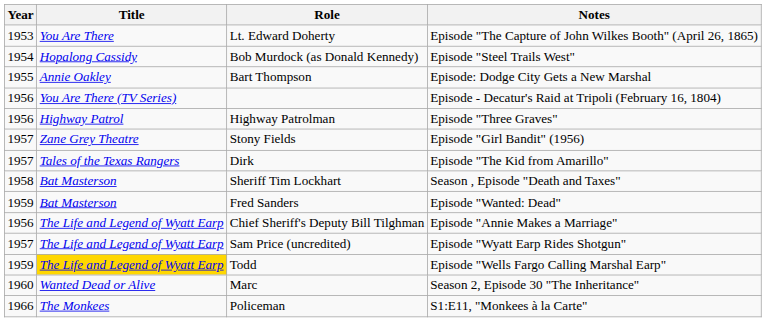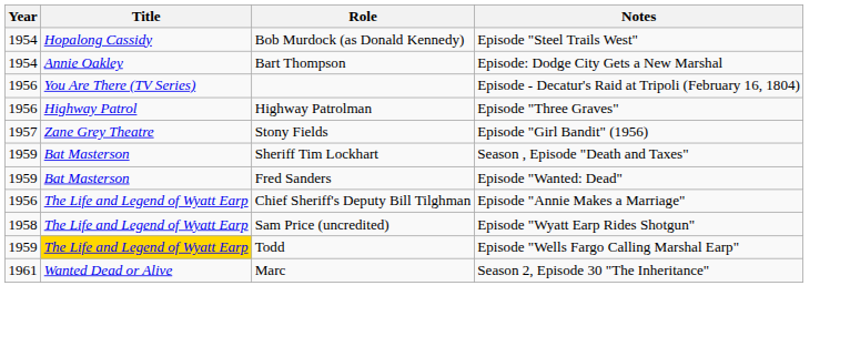 <table class="wikitable plainrowheaders sortable">
 <tr>
 <th scope="col">Year</th>
 <th scope="col">Title</th>
 <th scope="col">Role</th>
 <th scope="col" class="unsortable">Notes</th>
 </tr>
 <tr>
-<td>1953</td>
-<td><em><a href='#'>You Are There</a></em></td>
-<td>Lt. Edward Doherty</td>
-<td>Episode "The Capture of John Wilkes Booth" (April 26, 1865)</td>
-</tr>
-<tr>
 <td>1954</td>
 <td><em><a href='#'>Hopalong Cassidy</a></em></td>
 <td>Bob Murdock (as Donald Kennedy)</td>
 <td>Episode "Steel Trails West"</td>
 </tr>
 <tr>
-<td>1955</td>
+<td>1954</td>
 <td><em><a href='#'>Annie Oakley</a></em></td>
 <td>Bart Thompson</td>
 <td>Episode: Dodge City Gets a New Marshal</td>
 </tr>
 <tr>
 <td>1956</td>
 <td><em><a href='#'>You Are There (TV Series)</a></em></td>
 <td></td>
 <td>Episode - Decatur's Raid at Tripoli (February 16, 1804)</td>
 </tr>
 <tr>
 <td>1956</td>
 <td><em><a href='#'>Highway Patrol</a></em></td>
 <td>Highway Patrolman</td>
 <td>Episode "Three Graves"</td>
 </tr>
 <tr>
 <td>1957</td>
 <td><em><a href='#'>Zane Grey Theatre</a></em></td>
 <td>Stony Fields</td>
 <td>Episode "Girl Bandit" (1956)</td>
 </tr>
 <tr>
-<td>1957</td>
-<td><em><a href='#'>Tales of the Texas Rangers</a></em></td>
-<td>Dirk</td>
-<td>Episode "The Kid from Amarillo"</td>
-</tr>
-<tr>
-<td>1958</td>
+<td>1959</td>
 <td><em><a href='#'>Bat Masterson</a></em></td>
 <td>Sheriff Tim Lockhart</td>
 <td>Season , Episode "Death and Taxes"</td>
 </tr>
 <tr>
 <td>1959</td>
 <td><em><a href='#'>Bat Masterson</a></em></td>
 <td>Fred Sanders</td>
 <td>Episode "Wanted: Dead"</td>
 </tr>
 <tr>
 <td>1956</td>
 <td><em><a href='#'>The Life and Legend of Wyatt Earp</a></em></td>
 <td>Chief Sheriff's Deputy Bill Tilghman</td>
 <td>Episode "Annie Makes a Marriage"</td>
 </tr>
 <tr>
-<td>1957</td>
+<td>1958</td>
 <td><em><a href='#'>The Life and Legend of Wyatt Earp</a></em></td>
 <td>Sam Price (uncredited)</td>
 <td>Episode "Wyatt Earp Rides Shotgun"</td>
 </tr>
 <tr>
 <td>1959</td>
 <td style="background: gold;"><em><a href='#'>The Life and Legend of Wyatt Earp</a></em></td>
 <td>Todd</td>
 <td>Episode "Wells Fargo Calling Marshal Earp"</td>
 </tr>
 <tr>
-<td>1960</td>
+<td>1961</td>
 <td><em><a href='#'>Wanted Dead or Alive</a></em></td>
 <td>Marc</td>
 <td>Season 2, Episode 30 "The Inheritance"</td>
 </tr>
-<tr>
-<td>1966</td>
-<td><em><a href='#'>The Monkees</a></em></td>
-<td>Policeman</td>
-<td>S1:E11, "Monkees à la Carte"</td>
-</tr>
 </table>
